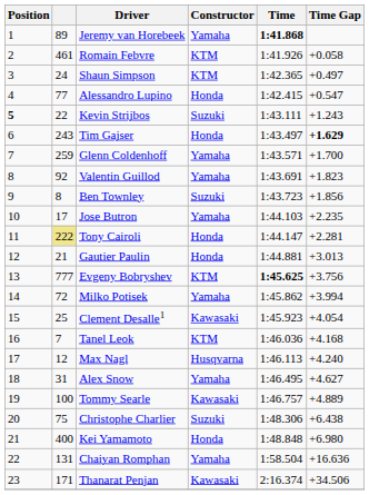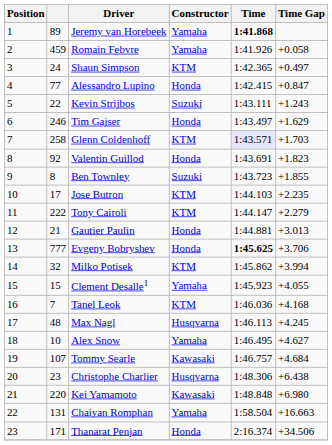 <table class="wikitable" style="font-size:95%;">
 <tr>
 <th>Position</th>
 <th></th>
 <th>Driver</th>
 <th>Constructor</th>
 <th>Time</th>
 <th>Time Gap</th>
 </tr>
 <tr>
 <td>1</td>
 <td>89</td>
 <td> <a href='#'>Jeremy van Horebeek</a></td>
 <td><a href='#'>Yamaha</a></td>
 <td><strong>1:41.868</strong></td>
 <td></td>
 </tr>
 <tr>
 <td>2</td>
-<td>461</td>
+<td>459</td>
 <td> <a href='#'>Romain Febvre</a></td>
-<td><a href='#'>KTM</a></td>
+<td><a href='#'>Yamaha</a></td>
 <td>1:41.926</td>
 <td>+0.058</td>
 </tr>
 <tr>
 <td>3</td>
 <td>24</td>
 <td> <a href='#'>Shaun Simpson</a></td>
 <td><a href='#'>KTM</a></td>
 <td>1:42.365</td>
 <td>+0.497</td>
 </tr>
 <tr>
 <td>4</td>
 <td>77</td>
 <td> <a href='#'>Alessandro Lupino</a></td>
 <td><a href='#'>Honda</a></td>
 <td>1:42.415</td>
-<td>+0.547</td>
+<td>+0.847</td>
 </tr>
 <tr>
-<td><strong>5</strong></td>
+<td>5</td>
 <td>22</td>
 <td> <a href='#'>Kevin Strijbos</a></td>
 <td><a href='#'>Suzuki</a></td>
 <td>1:43.111</td>
 <td>+1.243</td>
 </tr>
 <tr>
 <td>6</td>
-<td>243</td>
+<td>246</td>
 <td> <a href='#'>Tim Gajser</a></td>
 <td><a href='#'>Honda</a></td>
 <td>1:43.497</td>
-<td><strong>+1.629</strong></td>
+<td>+1.629</td>
 </tr>
 <tr>
 <td>7</td>
-<td>259</td>
+<td>258</td>
 <td> <a href='#'>Glenn Coldenhoff</a></td>
-<td><a href='#'>Yamaha</a></td>
-<td>1:43.571</td>
-<td>+1.700</td>
+<td><a href='#'>KTM</a></td>
+<td style="background: lavender;">1:43.571</td>
+<td>+1.703</td>
 </tr>
 <tr>
 <td>8</td>
 <td>92</td>
 <td> <a href='#'>Valentin Guillod</a></td>
-<td><a href='#'>Yamaha</a></td>
+<td><a href='#'>Honda</a></td>
 <td>1:43.691</td>
 <td>+1.823</td>
 </tr>
 <tr>
 <td>9</td>
 <td>8</td>
 <td> <a href='#'>Ben Townley</a></td>
 <td><a href='#'>Suzuki</a></td>
 <td>1:43.723</td>
-<td>+1.856</td>
+<td>+1.855</td>
 </tr>
 <tr>
 <td>10</td>
 <td>17</td>
 <td> <a href='#'>Jose Butron</a></td>
-<td><a href='#'>Yamaha</a></td>
+<td><a href='#'>KTM</a></td>
 <td>1:44.103</td>
 <td>+2.235</td>
 </tr>
 <tr>
 <td>11</td>
-<td style="background: khaki;">222</td>
+<td>222</td>
 <td> <a href='#'>Tony Cairoli</a></td>
-<td><a href='#'>Honda</a></td>
+<td><a href='#'>KTM</a></td>
 <td>1:44.147</td>
-<td>+2.281</td>
+<td>+2.279</td>
 </tr>
 <tr>
 <td>12</td>
 <td>21</td>
 <td> <a href='#'>Gautier Paulin</a></td>
 <td><a href='#'>Honda</a></td>
 <td>1:44.881</td>
 <td>+3.013</td>
 </tr>
 <tr>
 <td>13</td>
 <td>777</td>
 <td> <a href='#'>Evgeny Bobryshev</a></td>
-<td><a href='#'>KTM</a></td>
+<td><a href='#'>Honda</a></td>
 <td><strong>1:45.625</strong></td>
-<td>+3.756</td>
+<td>+3.706</td>
 </tr>
 <tr>
 <td>14</td>
-<td>72</td>
+<td>32</td>
 <td> <a href='#'>Milko Potisek</a></td>
-<td><a href='#'>Yamaha</a></td>
+<td><a href='#'>KTM</a></td>
 <td>1:45.862</td>
 <td>+3.994</td>
 </tr>
 <tr>
 <td>15</td>
-<td>25</td>
+<td>15</td>
 <td> <a href='#'>Clement Desalle</a><sup>1</sup></td>
-<td><a href='#'>Kawasaki</a></td>
+<td><a href='#'>Yamaha</a></td>
 <td>1:45.923</td>
-<td>+4.054</td>
+<td>+4.055</td>
 </tr>
 <tr>
 <td>16</td>
 <td>7</td>
 <td> <a href='#'>Tanel Leok</a></td>
 <td><a href='#'>KTM</a></td>
 <td>1:46.036</td>
 <td>+4.168</td>
 </tr>
 <tr>
 <td>17</td>
-<td>12</td>
+<td>48</td>
 <td> <a href='#'>Max Nagl</a></td>
 <td><a href='#'>Husqvarna</a></td>
 <td>1:46.113</td>
-<td>+4.240</td>
+<td>+4.245</td>
 </tr>
 <tr>
 <td>18</td>
-<td>31</td>
+<td>10</td>
 <td> <a href='#'>Alex Snow</a></td>
 <td><a href='#'>Yamaha</a></td>
 <td>1:46.495</td>
 <td>+4.627</td>
 </tr>
 <tr>
 <td>19</td>
-<td>100</td>
+<td>107</td>
 <td> <a href='#'>Tommy Searle</a></td>
 <td><a href='#'>Kawasaki</a></td>
 <td>1:46.757</td>
-<td>+4.889</td>
+<td>+4.684</td>
 </tr>
 <tr>
 <td>20</td>
-<td>75</td>
+<td>23</td>
 <td> <a href='#'>Christophe Charlier</a></td>
-<td><a href='#'>Suzuki</a></td>
+<td><a href='#'>Husqvarna</a></td>
 <td>1:48.306</td>
 <td>+6.438</td>
 </tr>
 <tr>
 <td>21</td>
-<td>400</td>
+<td>220</td>
 <td> <a href='#'>Kei Yamamoto</a></td>
-<td><a href='#'>Honda</a></td>
+<td><a href='#'>Kawasaki</a></td>
 <td>1:48.848</td>
 <td>+6.980</td>
 </tr>
 <tr>
 <td>22</td>
 <td>131</td>
 <td> <a href='#'>Chaiyan Romphan</a></td>
 <td><a href='#'>Yamaha</a></td>
 <td>1:58.504</td>
-<td>+16.636</td>
+<td>+16.663</td>
 </tr>
 <tr>
 <td>23</td>
 <td>171</td>
 <td> <a href='#'>Thanarat Penjan</a></td>
-<td><a href='#'>Kawasaki</a></td>
+<td><a href='#'>Honda</a></td>
 <td>2:16.374</td>
 <td>+34.506</td>
 </tr>
 <tr>
 </tr>
 </table>
